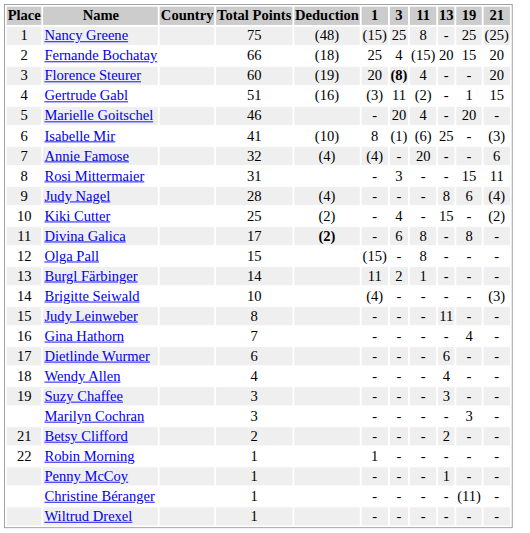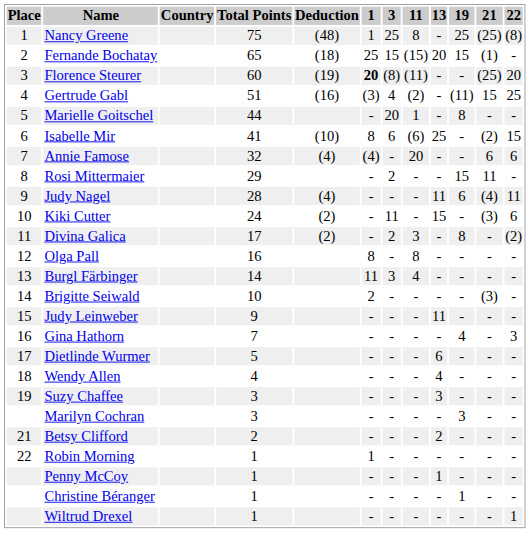 <table border="0" style="border: 1px solid #999; background-color:#FFFFFF; text-align:center">
 <tr align="center" bgcolor="#CCCCCC">
 <th>Place</th>
 <th>Name</th>
 <th>Country</th>
 <th>Total Points</th>
 <th>Deduction</th>
 <th>1</th>
 <th>3</th>
 <th>11</th>
 <th>13</th>
 <th>19</th>
 <th>21</th>
+<th>22</th>
 </tr>
 <tr bgcolor="#EFEFEF">
 <td>1</td>
 <td align="left"><a href='#'>Nancy Greene</a></td>
 <td align="left"></td>
 <td>75</td>
 <td>(48)</td>
-<td>(15)</td>
+<td>1</td>
 <td>25</td>
 <td>8</td>
 <td>-</td>
 <td>25</td>
 <td>(25)</td>
+<td>(8)</td>
 </tr>
 <tr>
 <td>2</td>
 <td align="left"><a href='#'>Fernande Bochatay</a></td>
 <td align="left"></td>
-<td>66</td>
+<td>65</td>
 <td>(18)</td>
 <td>25</td>
-<td>4</td>
+<td>15</td>
 <td>(15)</td>
 <td>20</td>
 <td>15</td>
-<td>20</td>
+<td>(1)</td>
+<td>-</td>
 </tr>
 <tr bgcolor="#EFEFEF">
 <td>3</td>
 <td align="left"><a href='#'>Florence Steurer</a></td>
 <td align="left"></td>
 <td>60</td>
 <td>(19)</td>
-<td>20</td>
-<td><strong>(8)</strong></td>
-<td>4</td>
+<td><strong>20</strong></td>
+<td>(8)</td>
+<td>(11)</td>
 <td>-</td>
 <td>-</td>
+<td>(25)</td>
 <td>20</td>
 </tr>
 <tr>
 <td>4</td>
 <td align="left"><a href='#'>Gertrude Gabl</a></td>
 <td align="left"></td>
 <td>51</td>
 <td>(16)</td>
 <td>(3)</td>
-<td>11</td>
+<td>4</td>
 <td>(2)</td>
 <td>-</td>
-<td>1</td>
+<td>(11)</td>
 <td>15</td>
+<td>25</td>
 </tr>
 <tr bgcolor="#EFEFEF">
 <td>5</td>
 <td align="left"><a href='#'>Marielle Goitschel</a></td>
 <td align="left"></td>
-<td>46</td>
+<td>44</td>
 <td></td>
 <td>-</td>
 <td>20</td>
-<td>4</td>
+<td>1</td>
 <td>-</td>
-<td>20</td>
+<td>8</td>
+<td>-</td>
 <td>-</td>
 </tr>
 <tr>
 <td>6</td>
 <td align="left"><a href='#'>Isabelle Mir</a></td>
 <td align="left"></td>
 <td>41</td>
 <td>(10)</td>
 <td>8</td>
-<td>(1)</td>
+<td>6</td>
 <td>(6)</td>
 <td>25</td>
 <td>-</td>
-<td>(3)</td>
+<td>(2)</td>
+<td>15</td>
 </tr>
 <tr bgcolor="#EFEFEF">
 <td>7</td>
 <td align="left"><a href='#'>Annie Famose</a></td>
 <td align="left"></td>
 <td>32</td>
 <td>(4)</td>
 <td>(4)</td>
 <td>-</td>
 <td>20</td>
 <td>-</td>
 <td>-</td>
 <td>6</td>
+<td>6</td>
 </tr>
 <tr>
 <td>8</td>
 <td align="left"><a href='#'>Rosi Mittermaier</a></td>
 <td align="left"></td>
-<td>31</td>
+<td>29</td>
 <td></td>
 <td>-</td>
-<td>3</td>
+<td>2</td>
 <td>-</td>
 <td>-</td>
 <td>15</td>
 <td>11</td>
+<td>-</td>
 </tr>
 <tr bgcolor="#EFEFEF">
 <td>9</td>
 <td align="left"><a href='#'>Judy Nagel</a></td>
 <td align="left"></td>
 <td>28</td>
 <td>(4)</td>
 <td>-</td>
 <td>-</td>
 <td>-</td>
-<td>8</td>
+<td>11</td>
 <td>6</td>
 <td>(4)</td>
+<td>11</td>
 </tr>
 <tr>
 <td>10</td>
 <td align="left"><a href='#'>Kiki Cutter</a></td>
 <td align="left"></td>
-<td>25</td>
+<td>24</td>
 <td>(2)</td>
 <td>-</td>
-<td>4</td>
+<td>11</td>
 <td>-</td>
 <td>15</td>
 <td>-</td>
-<td>(2)</td>
+<td>(3)</td>
+<td>6</td>
 </tr>
 <tr bgcolor="#EFEFEF">
 <td>11</td>
 <td align="left"><a href='#'>Divina Galica</a></td>
 <td align="left"></td>
 <td>17</td>
-<td><strong>(2)</strong></td>
+<td>(2)</td>
 <td>-</td>
-<td>6</td>
-<td>8</td>
+<td>2</td>
+<td>3</td>
 <td>-</td>
 <td>8</td>
 <td>-</td>
+<td>(2)</td>
 </tr>
 <tr>
 <td>12</td>
 <td align="left"><a href='#'>Olga Pall</a></td>
 <td align="left"></td>
-<td>15</td>
+<td>16</td>
 <td></td>
-<td>(15)</td>
+<td>8</td>
 <td>-</td>
 <td>8</td>
+<td>-</td>
 <td>-</td>
 <td>-</td>
 <td>-</td>
 </tr>
 <tr bgcolor="#EFEFEF">
 <td>13</td>
 <td align="left"><a href='#'>Burgl Färbinger</a></td>
 <td align="left"></td>
 <td>14</td>
 <td></td>
 <td>11</td>
-<td>2</td>
-<td>1</td>
+<td>3</td>
+<td>4</td>
+<td>-</td>
 <td>-</td>
 <td>-</td>
 <td>-</td>
 </tr>
 <tr>
 <td>14</td>
 <td align="left"><a href='#'>Brigitte Seiwald</a></td>
 <td align="left"></td>
 <td>10</td>
 <td></td>
-<td>(4)</td>
+<td>2</td>
 <td>-</td>
 <td>-</td>
 <td>-</td>
 <td>-</td>
 <td>(3)</td>
+<td>-</td>
 </tr>
 <tr bgcolor="#EFEFEF">
 <td>15</td>
 <td align="left"><a href='#'>Judy Leinweber</a></td>
 <td align="left"></td>
-<td>8</td>
+<td>9</td>
 <td></td>
 <td>-</td>
 <td>-</td>
 <td>-</td>
 <td>11</td>
+<td>-</td>
 <td>-</td>
 <td>-</td>
 </tr>
 <tr>
 <td>16</td>
 <td align="left"><a href='#'>Gina Hathorn</a></td>
 <td align="left"></td>
 <td>7</td>
 <td></td>
 <td>-</td>
 <td>-</td>
 <td>-</td>
 <td>-</td>
 <td>4</td>
 <td>-</td>
+<td>3</td>
 </tr>
 <tr bgcolor="#EFEFEF">
 <td>17</td>
 <td align="left"><a href='#'>Dietlinde Wurmer</a></td>
 <td align="left"></td>
-<td>6</td>
+<td>5</td>
 <td></td>
 <td>-</td>
 <td>-</td>
 <td>-</td>
 <td>6</td>
+<td>-</td>
 <td>-</td>
 <td>-</td>
 </tr>
 <tr>
 <td>18</td>
 <td align="left"><a href='#'>Wendy Allen</a></td>
 <td align="left"></td>
 <td>4</td>
 <td></td>
 <td>-</td>
 <td>-</td>
 <td>-</td>
 <td>4</td>
 <td>-</td>
 <td>-</td>
+<td>-</td>
 </tr>
 <tr bgcolor="#EFEFEF">
 <td>19</td>
 <td align="left"><a href='#'>Suzy Chaffee</a></td>
 <td align="left"></td>
 <td>3</td>
 <td></td>
 <td>-</td>
 <td>-</td>
 <td>-</td>
 <td>3</td>
+<td>-</td>
 <td>-</td>
 <td>-</td>
 </tr>
 <tr>
 <td></td>
 <td align="left"><a href='#'>Marilyn Cochran</a></td>
 <td align="left"></td>
 <td>3</td>
 <td></td>
 <td>-</td>
 <td>-</td>
 <td>-</td>
 <td>-</td>
 <td>3</td>
 <td>-</td>
+<td>-</td>
 </tr>
 <tr bgcolor="#EFEFEF">
 <td>21</td>
 <td align="left"><a href='#'>Betsy Clifford</a></td>
 <td align="left"></td>
 <td>2</td>
 <td></td>
 <td>-</td>
 <td>-</td>
 <td>-</td>
 <td>2</td>
 <td>-</td>
 <td>-</td>
+<td>-</td>
 </tr>
 <tr>
 <td>22</td>
 <td align="left"><a href='#'>Robin Morning</a></td>
 <td align="left"></td>
 <td>1</td>
 <td></td>
 <td>1</td>
+<td>-</td>
 <td>-</td>
 <td>-</td>
 <td>-</td>
 <td>-</td>
 <td>-</td>
 </tr>
 <tr bgcolor="#EFEFEF">
 <td></td>
 <td align="left"><a href='#'>Penny McCoy</a></td>
 <td align="left"></td>
 <td>1</td>
 <td></td>
 <td>-</td>
 <td>-</td>
 <td>-</td>
 <td>1</td>
 <td>-</td>
 <td>-</td>
+<td>-</td>
 </tr>
 <tr>
 <td></td>
 <td align="left"><a href='#'>Christine Béranger</a></td>
 <td align="left"></td>
 <td>1</td>
 <td></td>
 <td>-</td>
 <td>-</td>
 <td>-</td>
 <td>-</td>
-<td>(11)</td>
+<td>1</td>
+<td>-</td>
 <td>-</td>
 </tr>
 <tr bgcolor="#EFEFEF">
 <td></td>
 <td align="left"><a href='#'>Wiltrud Drexel</a></td>
 <td align="left"></td>
 <td>1</td>
 <td></td>
 <td>-</td>
 <td>-</td>
 <td>-</td>
 <td>-</td>
 <td>-</td>
 <td>-</td>
+<td>1</td>
 </tr>
 </table>
